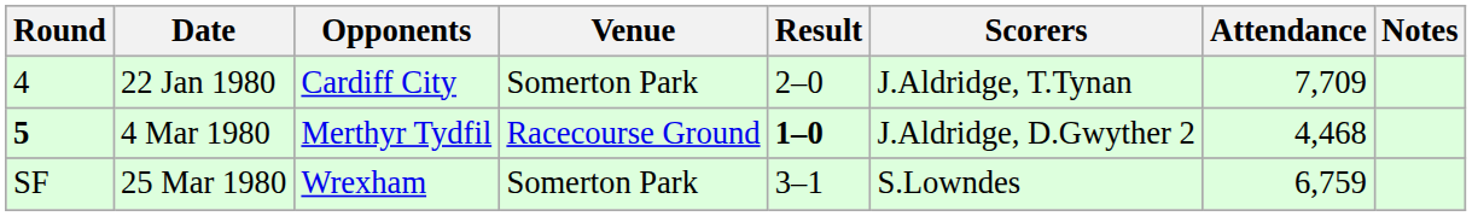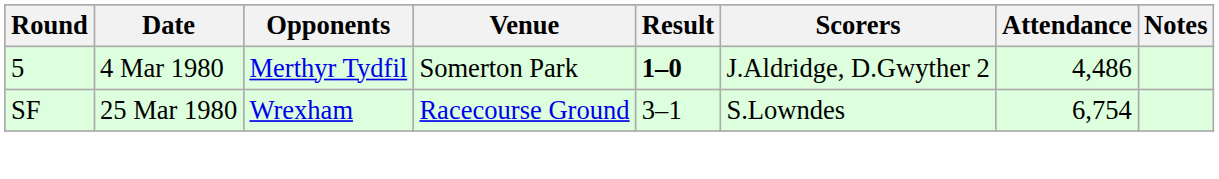 <table class="wikitable">
 <tr>
 <th>Round</th>
 <th>Date</th>
 <th>Opponents</th>
 <th>Venue</th>
 <th>Result</th>
 <th>Scorers</th>
 <th>Attendance</th>
 <th>Notes</th>
 </tr>
 <tr bgcolor="#ddffdd">
-<td>4</td>
-<td>22 Jan 1980</td>
-<td><a href='#'>Cardiff City</a></td>
-<td>Somerton Park</td>
-<td>2–0</td>
-<td>J.Aldridge, T.Tynan</td>
-<td align="right">7,709</td>
-<td></td>
-</tr>
-<tr bgcolor="#ddffdd">
-<td><strong>5</strong></td>
+<td>5</td>
 <td>4 Mar 1980</td>
 <td><a href='#'>Merthyr Tydfil</a></td>
-<td><a href='#'>Racecourse Ground</a></td>
+<td>Somerton Park</td>
 <td><strong>1–0</strong></td>
 <td>J.Aldridge, D.Gwyther 2</td>
-<td align="right">4,468</td>
+<td align="right">4,486</td>
 <td></td>
 </tr>
 <tr bgcolor="#ddffdd">
 <td>SF</td>
 <td>25 Mar 1980</td>
 <td><a href='#'>Wrexham</a></td>
-<td>Somerton Park</td>
+<td><a href='#'>Racecourse Ground</a></td>
 <td>3–1</td>
 <td>S.Lowndes</td>
-<td align="right">6,759</td>
+<td align="right">6,754</td>
 <td></td>
 </tr>
 </table>
